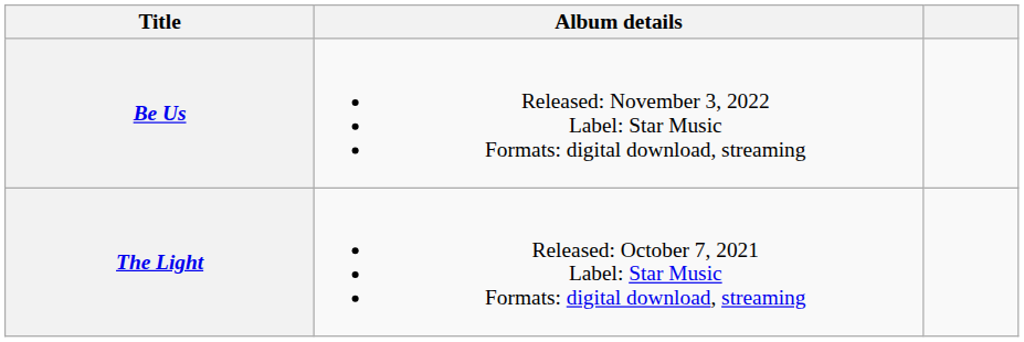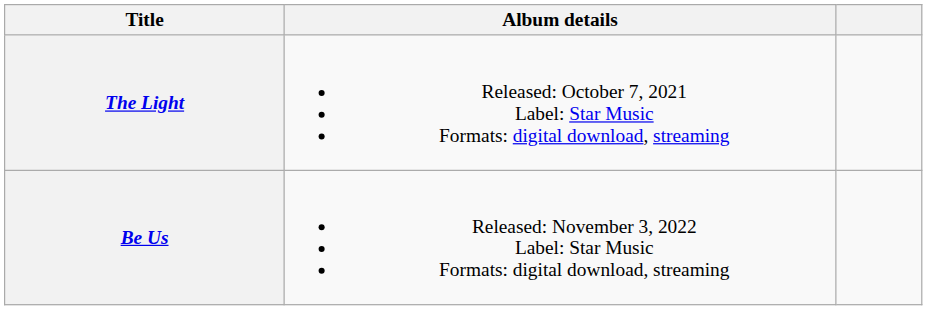 <table class="wikitable plainrowheaders" style="text-align:center;">
 <tr>
 <th rowspan="1" style="width:14em;">Title</th>
 <th rowspan="1" style="width:28em;">Album details</th>
 <th scope="col" rowspan="1" style="width:4em;"></th>
 </tr>
 <tr>
+<th scope="row"><em><a href='#'>The Light</a></em></th>
+<td><br><ul><li>Released: October 7, 2021</li><li>Label: <a href='#'>Star Music</a></li><li>Formats: <a href='#'>digital download</a>, <a href='#'>streaming</a></li></ul></td>
+<td></td>
+</tr>
+<tr>
 <th scope="row"><em><a href='#'>Be Us</a></em></th>
 <td><br><ul><li>Released: November 3, 2022</li><li>Label: Star Music</li><li>Formats: digital download, streaming</li></ul></td>
 <td></td>
 </tr>
-<tr>
-<th scope="row"><em><a href='#'>The Light</a></em></th>
-<td><br><ul><li>Released: October 7, 2021</li><li>Label: <a href='#'>Star Music</a></li><li>Formats: <a href='#'>digital download</a>, <a href='#'>streaming</a></li></ul></td>
-<td></td>
-</tr>
 </table>
